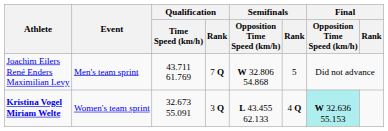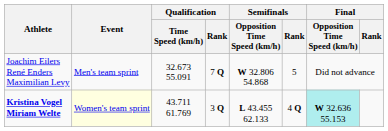 <table class="wikitable" style="font-size:90%">
 <tr>
 <th rowspan="2">Athlete</th>
 <th rowspan="2">Event</th>
 <th colspan=2>Qualification</th>
 <th colspan=2>Semifinals</th>
 <th colspan=2>Final</th>
 </tr>
 <tr style="font-size:95%">
 <th>Time<br>Speed (km/h)</th>
 <th>Rank</th>
 <th>Opposition<br>Time<br>Speed (km/h)</th>
 <th>Rank</th>
 <th>Opposition<br>Time<br>Speed (km/h)</th>
 <th>Rank</th>
 </tr>
 <tr align=center>
 <td align=left><a href='#'>Joachim Eilers</a><br><a href='#'>René Enders</a><br><a href='#'>Maximilian Levy</a></td>
 <td align=left><a href='#'>Men's team sprint</a></td>
-<td>43.711<br>61.769</td>
+<td>32.673<br>55.091</td>
 <td>7 <strong>Q</strong></td>
 <td><br><strong>W</strong> 32.806<br>54.868</td>
 <td>5</td>
 <td colspan=2>Did not advance</td>
 </tr>
 <tr align=center>
 <td align=left><strong><a href='#'>Kristina Vogel</a><br><a href='#'>Miriam Welte</a></strong></td>
-<td align=left><a href='#'>Women's team sprint</a></td>
-<td>32.673<br>55.091</td>
+<td align=left style="background: lightyellow;"><a href='#'>Women's team sprint</a></td>
+<td>43.711<br>61.769</td>
 <td>3 <strong>Q</strong></td>
 <td><br><strong>L</strong> 43.455<br>62.133</td>
 <td>4 <strong>Q</strong></td>
 <td style="background: paleturquoise;"><br><strong>W</strong> 32.636<br>55.153</td>
 <td></td>
 </tr>
 </table>
